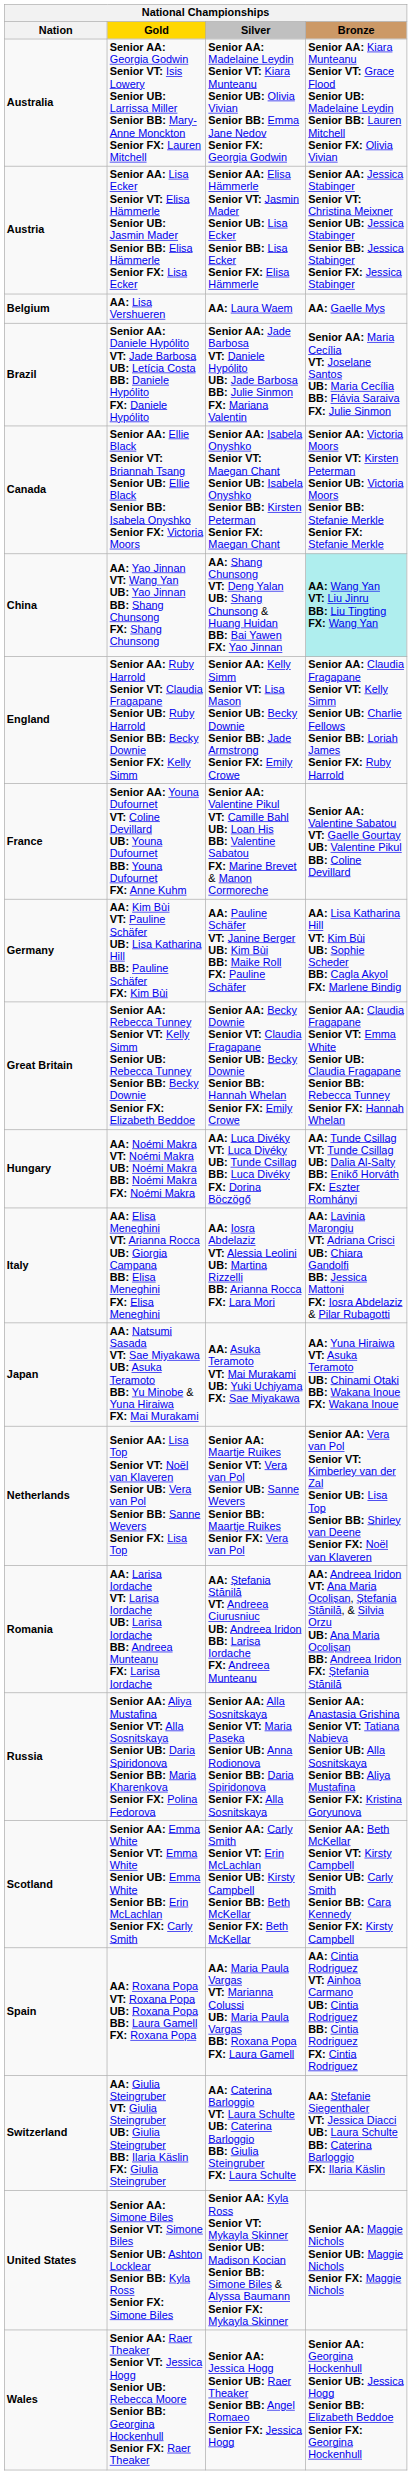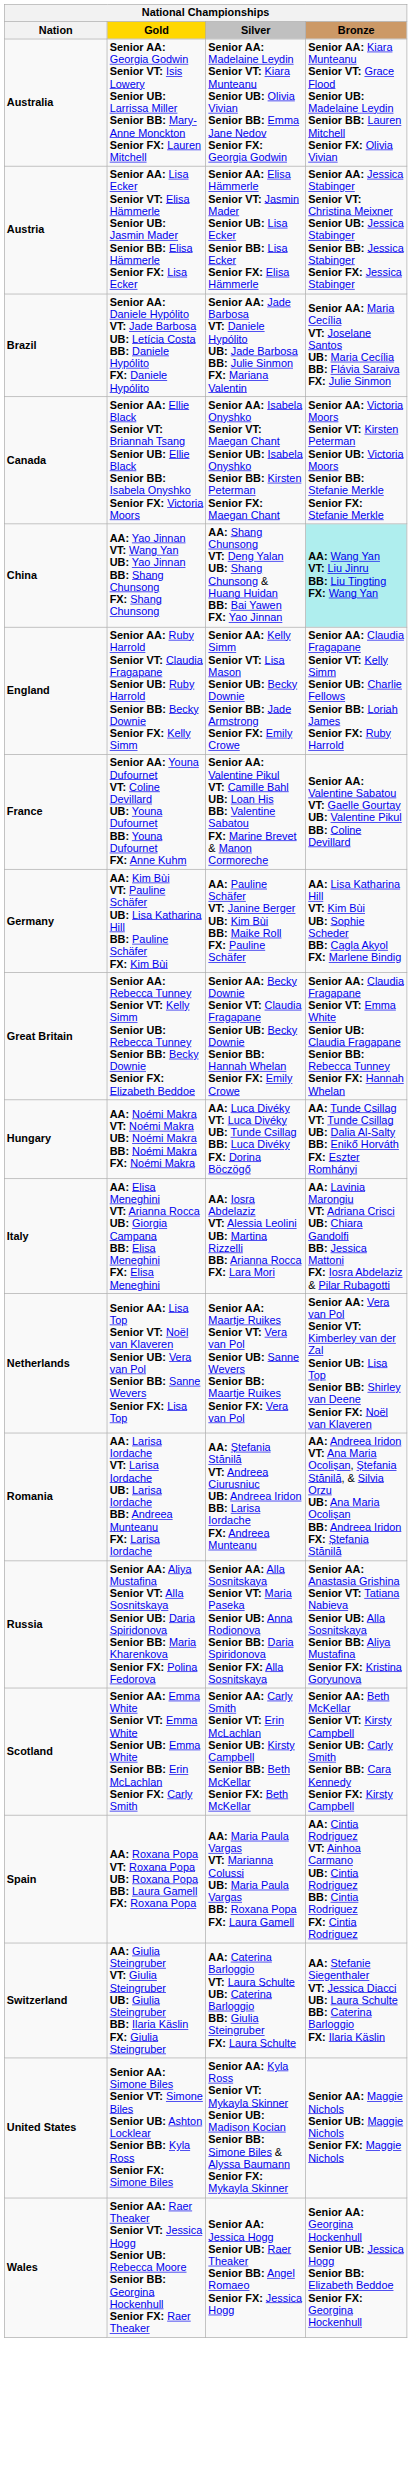 <table class="wikitable" style="width:95%;">
 <tr>
 <th colspan=4>National Championships</th>
 </tr>
 <tr>
 <th style="text-align:center; width:5%;">Nation</th>
 <td style="text-align:center; width:5%; background:gold;"><strong>Gold</strong></td>
 <td style="text-align:center; width:5%; background:silver;"><strong>Silver</strong></td>
 <td style="text-align:center; width:5%; background:#c96;"><strong>Bronze</strong></td>
 </tr>
 <tr>
 <td> <strong>Australia</strong></td>
 <td><strong>Senior AA:</strong> <a href='#'>Georgia Godwin</a><br><strong>Senior VT:</strong> <a href='#'>Isis Lowery</a>    <br><strong>Senior UB:</strong> <a href='#'>Larrissa Miller</a>    <br><strong>Senior BB:</strong> <a href='#'>Mary-Anne Monckton</a>    <br><strong>Senior FX:</strong> <a href='#'>Lauren Mitchell</a></td>
 <td><strong>Senior AA:</strong> <a href='#'>Madelaine Leydin</a><br><strong>Senior VT:</strong> <a href='#'>Kiara Munteanu</a>    <br><strong>Senior UB:</strong> <a href='#'>Olivia Vivian</a>    <br><strong>Senior BB:</strong> <a href='#'>Emma Jane Nedov</a>    <br><strong>Senior FX:</strong> <a href='#'>Georgia Godwin</a></td>
 <td><strong>Senior AA:</strong> <a href='#'>Kiara Munteanu</a> <br><strong>Senior VT:</strong> <a href='#'>Grace Flood</a>    <br><strong>Senior UB:</strong> <a href='#'>Madelaine Leydin</a>    <br><strong>Senior BB:</strong> <a href='#'>Lauren Mitchell</a>    <br><strong>Senior FX:</strong> <a href='#'>Olivia Vivian</a></td>
 </tr>
 <tr>
 <td> <strong>Austria</strong></td>
 <td><strong>Senior AA:</strong> <a href='#'>Lisa Ecker</a> <br> <strong>Senior VT:</strong> <a href='#'>Elisa Hämmerle</a> <br> <strong>Senior UB:</strong> <a href='#'>Jasmin Mader</a> <br> <strong>Senior BB:</strong> <a href='#'>Elisa Hämmerle</a> <br> <strong>Senior FX:</strong> <a href='#'>Lisa Ecker</a></td>
 <td><strong>Senior AA:</strong> <a href='#'>Elisa Hämmerle</a> <br> <strong>Senior VT:</strong> <a href='#'>Jasmin Mader</a> <br> <strong>Senior UB:</strong> <a href='#'>Lisa Ecker</a> <br> <strong>Senior BB:</strong> <a href='#'>Lisa Ecker</a> <br> <strong>Senior FX:</strong> <a href='#'>Elisa Hämmerle</a></td>
 <td><strong>Senior AA:</strong> <a href='#'>Jessica Stabinger</a> <br> <strong>Senior VT:</strong> <a href='#'>Christina Meixner</a> <br> <strong>Senior UB:</strong> <a href='#'>Jessica Stabinger</a> <br> <strong>Senior BB:</strong> <a href='#'>Jessica Stabinger</a> <br> <strong>Senior FX:</strong> <a href='#'>Jessica Stabinger</a></td>
-</tr>
-<tr>
-<td> <strong>Belgium</strong></td>
-<td><strong>AA:</strong> <a href='#'>Lisa Vershueren</a></td>
-<td><strong>AA:</strong> <a href='#'>Laura Waem</a></td>
-<td><strong>AA:</strong> <a href='#'>Gaelle Mys</a></td>
 </tr>
 <tr>
 <td> <strong>Brazil</strong></td>
 <td><strong>Senior AA:</strong> <a href='#'>Daniele Hypólito</a> <br> <strong>VT:</strong> <a href='#'>Jade Barbosa</a>  <br> <strong>UB:</strong> <a href='#'>Letícia Costa</a> <br> <strong>BB:</strong> <a href='#'>Daniele Hypólito</a> <br> <strong>FX:</strong> <a href='#'>Daniele Hypólito</a> <br></td>
 <td><strong>Senior AA:</strong> <a href='#'>Jade Barbosa</a> <br> <strong>VT:</strong> <a href='#'>Daniele Hypólito</a> <br> <strong>UB:</strong> <a href='#'>Jade Barbosa</a> <br> <strong>BB:</strong> <a href='#'>Julie Sinmon</a> <br> <strong>FX:</strong> <a href='#'>Mariana Valentin</a> <br></td>
 <td><strong>Senior AA:</strong> <a href='#'>Maria Cecília</a>  <br> <strong>VT:</strong> <a href='#'>Joselane Santos</a> <br> <strong>UB:</strong> <a href='#'>Maria Cecília</a> <br> <strong>BB:</strong> <a href='#'>Flávia Saraiva</a> <br> <strong>FX:</strong> <a href='#'>Julie Sinmon</a> <br></td>
 </tr>
 <tr>
 <td> <strong>Canada</strong></td>
 <td><strong>Senior AA:</strong> <a href='#'>Ellie Black</a><br><strong>Senior VT:</strong> <a href='#'>Briannah Tsang</a>    <br><strong>Senior UB:</strong> <a href='#'>Ellie Black</a>    <br><strong>Senior BB:</strong> <a href='#'>Isabela Onyshko</a>    <br><strong>Senior FX:</strong> <a href='#'>Victoria Moors</a></td>
 <td><strong>Senior AA:</strong> <a href='#'>Isabela Onyshko</a><br><strong>Senior VT:</strong> <a href='#'>Maegan Chant</a>    <br><strong>Senior UB:</strong> <a href='#'>Isabela Onyshko</a>    <br><strong>Senior BB:</strong> <a href='#'>Kirsten Peterman</a>    <br><strong>Senior FX:</strong> <a href='#'>Maegan Chant</a></td>
 <td><strong>Senior AA:</strong> <a href='#'>Victoria Moors</a> <br><strong>Senior VT:</strong> <a href='#'>Kirsten Peterman</a>    <br><strong>Senior UB:</strong> <a href='#'>Victoria Moors</a>    <br><strong>Senior BB:</strong> <a href='#'>Stefanie Merkle</a>    <br><strong>Senior FX:</strong> <a href='#'>Stefanie Merkle</a></td>
 </tr>
 <tr>
 <td> <strong>China</strong></td>
 <td><strong>AA:</strong> <a href='#'>Yao Jinnan</a><br><strong>VT:</strong> <a href='#'>Wang Yan</a> <br> <strong>UB:</strong> <a href='#'>Yao Jinnan</a><br> <strong>BB:</strong> <a href='#'>Shang Chunsong</a><br> <strong>FX:</strong> <a href='#'>Shang Chunsong</a></td>
 <td><strong>AA:</strong> <a href='#'>Shang Chunsong</a><br><strong>VT:</strong> <a href='#'>Deng Yalan</a> <br> <strong>UB:</strong> <a href='#'>Shang Chunsong</a> & <a href='#'>Huang Huidan</a> <br> <strong>BB:</strong> <a href='#'>Bai Yawen</a><br> <strong>FX:</strong> <a href='#'>Yao Jinnan</a></td>
 <td style="background: paleturquoise;"><strong>AA:</strong> <a href='#'>Wang Yan</a><br><strong>VT:</strong> <a href='#'>Liu Jinru</a> <br> <strong>BB:</strong> <a href='#'>Liu Tingting</a><br> <strong>FX:</strong> <a href='#'>Wang Yan</a></td>
 </tr>
 <tr>
 <td> <strong>England</strong></td>
 <td><strong>Senior AA:</strong> <a href='#'>Ruby Harrold</a> <br> <strong>Senior VT:</strong> <a href='#'>Claudia Fragapane</a> <br> <strong>Senior UB:</strong> <a href='#'>Ruby Harrold</a> <br> <strong>Senior BB:</strong> <a href='#'>Becky Downie</a> <br> <strong>Senior FX:</strong> <a href='#'>Kelly Simm</a></td>
 <td><strong>Senior AA:</strong> <a href='#'>Kelly Simm</a> <br> <strong>Senior VT:</strong> <a href='#'>Lisa Mason</a> <br> <strong>Senior UB:</strong> <a href='#'>Becky Downie</a> <br> <strong>Senior BB:</strong> <a href='#'>Jade Armstrong</a> <br> <strong>Senior FX:</strong> <a href='#'>Emily Crowe</a></td>
 <td><strong>Senior AA:</strong> <a href='#'>Claudia Fragapane</a> <br> <strong>Senior VT:</strong> <a href='#'>Kelly Simm</a> <br> <strong>Senior UB:</strong> <a href='#'>Charlie Fellows</a> <br> <strong>Senior BB:</strong> <a href='#'>Loriah James</a> <br> <strong>Senior FX:</strong> <a href='#'>Ruby Harrold</a></td>
 </tr>
 <tr>
 <td> <strong>France</strong></td>
 <td><strong>Senior AA:</strong> <a href='#'>Youna Dufournet</a> <br><strong>VT:</strong> <a href='#'>Coline Devillard</a>    <br><strong>UB:</strong> <a href='#'>Youna Dufournet</a>    <br><strong>BB:</strong> <a href='#'>Youna Dufournet</a>    <br><strong>FX:</strong> <a href='#'>Anne Kuhm</a></td>
 <td><strong>Senior AA:</strong> <a href='#'>Valentine Pikul</a><br> <strong>VT:</strong> <a href='#'>Camille Bahl</a>    <br><strong>UB:</strong> <a href='#'>Loan His</a>    <br><strong>BB:</strong> <a href='#'>Valentine Sabatou</a>    <br><strong>FX:</strong> <a href='#'>Marine Brevet</a> & <a href='#'>Manon Cormoreche</a></td>
 <td><strong>Senior AA:</strong> <a href='#'>Valentine Sabatou</a> <br><strong>VT:</strong> <a href='#'>Gaelle Gourtay</a>    <br><strong>UB:</strong> <a href='#'>Valentine Pikul</a>    <br><strong>BB:</strong> <a href='#'>Coline Devillard</a></td>
 </tr>
 <tr>
 <td> <strong>Germany</strong></td>
 <td><strong>AA:</strong> <a href='#'>Kim Bùi</a> <br> <strong>VT:</strong> <a href='#'>Pauline Schäfer</a> <br> <strong>UB:</strong> <a href='#'>Lisa Katharina Hill</a> <br><strong>BB:</strong> <a href='#'>Pauline Schäfer</a> <br> <strong>FX:</strong> <a href='#'>Kim Bùi</a></td>
 <td><strong>AA:</strong> <a href='#'>Pauline Schäfer</a>  <br> <strong>VT:</strong> <a href='#'>Janine Berger</a> <br> <strong>UB:</strong> <a href='#'>Kim Bùi</a> <br><strong>BB:</strong> <a href='#'>Maike Roll</a> <br> <strong>FX:</strong> <a href='#'>Pauline Schäfer</a></td>
 <td><strong>AA:</strong> <a href='#'>Lisa Katharina Hill</a> <br> <strong>VT:</strong> <a href='#'>Kim Bùi</a> <br> <strong>UB:</strong> <a href='#'>Sophie Scheder</a> <br><strong>BB:</strong> <a href='#'>Cagla Akyol</a> <br> <strong>FX:</strong> <a href='#'>Marlene Bindig</a></td>
 </tr>
 <tr>
 <td> <strong>Great Britain</strong></td>
 <td><strong>Senior AA:</strong> <a href='#'>Rebecca Tunney</a> <br><strong>Senior VT:</strong> <a href='#'>Kelly Simm</a>    <br><strong>Senior UB:</strong> <a href='#'>Rebecca Tunney</a>    <br><strong>Senior BB:</strong> <a href='#'>Becky Downie</a>    <br><strong>Senior FX:</strong> <a href='#'>Elizabeth Beddoe</a></td>
 <td><strong>Senior AA:</strong> <a href='#'>Becky Downie</a><br><strong>Senior VT:</strong> <a href='#'>Claudia Fragapane</a>    <br><strong>Senior UB:</strong> <a href='#'>Becky Downie</a>    <br><strong>Senior BB:</strong> <a href='#'>Hannah Whelan</a>    <br><strong>Senior FX:</strong> <a href='#'>Emily Crowe</a></td>
 <td><strong>Senior AA:</strong> <a href='#'>Claudia Fragapane</a> <br><strong>Senior VT:</strong> <a href='#'>Emma White</a>    <br><strong>Senior UB:</strong> <a href='#'>Claudia Fragapane</a>    <br><strong>Senior BB:</strong> <a href='#'>Rebecca Tunney</a>    <br><strong>Senior FX:</strong> <a href='#'>Hannah Whelan</a></td>
 </tr>
 <tr>
 <td> <strong>Hungary</strong></td>
 <td><strong>AA:</strong> <a href='#'>Noémi Makra</a> <br> <strong>VT:</strong> <a href='#'>Noémi Makra</a> <br> <strong>UB:</strong> <a href='#'>Noémi Makra</a> <br> <strong>BB:</strong> <a href='#'>Noémi Makra</a> <br> <strong>FX:</strong> <a href='#'>Noémi Makra</a></td>
 <td><strong>AA:</strong> <a href='#'>Luca Divéky</a>  <br> <strong>VT:</strong> <a href='#'>Luca Divéky</a> <br> <strong>UB:</strong> <a href='#'>Tunde Csillag</a> <br> <strong>BB:</strong> <a href='#'>Luca Divéky</a> <br> <strong>FX:</strong> <a href='#'>Dorina Böczögő</a></td>
 <td><strong>AA:</strong> <a href='#'>Tunde Csillag</a> <br> <strong>VT:</strong> <a href='#'>Tunde Csillag</a> <br> <strong>UB:</strong> <a href='#'>Dalia Al-Salty</a> <br> <strong>BB:</strong> <a href='#'>Enikő Horváth</a> <br> <strong>FX:</strong> <a href='#'>Eszter Romhányi</a></td>
 </tr>
 <tr>
 <td> <strong>Italy</strong></td>
 <td><strong>AA:</strong> <a href='#'>Elisa Meneghini</a><br><strong>VT:</strong> <a href='#'>Arianna Rocca</a>    <br><strong>UB:</strong> <a href='#'>Giorgia Campana</a>    <br><strong>BB:</strong> <a href='#'>Elisa Meneghini</a>    <br><strong>FX:</strong> <a href='#'>Elisa Meneghini</a></td>
 <td><strong>AA:</strong> <a href='#'>Iosra Abdelaziz</a><br><strong>VT:</strong> <a href='#'>Alessia Leolini</a>    <br><strong>UB:</strong> <a href='#'>Martina Rizzelli</a>    <br><strong>BB:</strong> <a href='#'>Arianna Rocca</a>    <br><strong>FX:</strong> <a href='#'>Lara Mori</a></td>
 <td><strong>AA:</strong> <a href='#'>Lavinia Marongiu</a> <br><strong>VT:</strong> <a href='#'>Adriana Crisci</a>    <br><strong>UB:</strong> <a href='#'>Chiara Gandolfi</a>    <br><strong>BB:</strong> <a href='#'>Jessica Mattoni</a>    <br><strong>FX:</strong> <a href='#'>Iosra Abdelaziz</a> & <a href='#'>Pilar Rubagotti</a></td>
 </tr>
 <tr>
-<td> <strong>Japan</strong></td>
-<td><strong>AA:</strong> <a href='#'>Natsumi Sasada</a> <br><strong>VT:</strong> <a href='#'>Sae Miyakawa</a> <br> <strong>UB:</strong> <a href='#'>Asuka Teramoto</a><br> <strong>BB:</strong> <a href='#'>Yu Minobe</a> & <a href='#'>Yuna Hiraiwa</a><br> <strong>FX:</strong> <a href='#'>Mai Murakami</a></td>
-<td><strong>AA:</strong> <a href='#'>Asuka Teramoto</a> <br><strong>VT:</strong> <a href='#'>Mai Murakami</a> <br> <strong>UB:</strong> <a href='#'>Yuki Uchiyama</a><br><strong>FX:</strong> <a href='#'>Sae Miyakawa</a></td>
-<td><strong>AA:</strong> <a href='#'>Yuna Hiraiwa</a> <br><strong>VT:</strong> <a href='#'>Asuka Teramoto</a> <br> <strong>UB:</strong> <a href='#'>Chinami Otaki</a><br> <strong>BB:</strong> <a href='#'>Wakana Inoue</a><br> <strong>FX:</strong> <a href='#'>Wakana Inoue</a></td>
-</tr>
-<tr>
 <td> <strong>Netherlands</strong></td>
 <td><strong>Senior AA:</strong> <a href='#'>Lisa Top</a><br><strong>Senior VT:</strong> <a href='#'>Noël van Klaveren</a>    <br><strong>Senior UB:</strong> <a href='#'>Vera van Pol</a>    <br><strong>Senior BB:</strong> <a href='#'>Sanne Wevers</a>    <br><strong>Senior FX:</strong> <a href='#'>Lisa Top</a></td>
 <td><strong>Senior AA:</strong> <a href='#'>Maartje Ruikes</a><br><strong>Senior VT:</strong> <a href='#'>Vera van Pol</a>    <br><strong>Senior UB:</strong> <a href='#'>Sanne Wevers</a>    <br><strong>Senior BB:</strong> <a href='#'>Maartje Ruikes</a>    <br><strong>Senior FX:</strong> <a href='#'>Vera van Pol</a></td>
 <td><strong>Senior AA:</strong> <a href='#'>Vera van Pol</a> <br><strong>Senior VT:</strong> <a href='#'>Kimberley van der Zal</a>    <br><strong>Senior UB:</strong> <a href='#'>Lisa Top</a>    <br><strong>Senior BB:</strong> <a href='#'>Shirley van Deene</a>    <br><strong>Senior FX:</strong> <a href='#'>Noël van Klaveren</a></td>
 </tr>
 <tr>
 <td> <strong>Romania</strong></td>
 <td><strong>AA:</strong> <a href='#'>Larisa Iordache</a> <br> <strong>VT:</strong> <a href='#'>Larisa Iordache</a> <br> <strong>UB:</strong> <a href='#'>Larisa Iordache</a> <br> <strong>BB:</strong> <a href='#'>Andreea Munteanu</a> <br> <strong>FX:</strong> <a href='#'>Larisa Iordache</a></td>
 <td><strong>AA:</strong> <a href='#'>Ștefania Stănilă</a> <br> <strong>VT:</strong> <a href='#'>Andreea Ciurusniuc</a> <br> <strong>UB:</strong> <a href='#'>Andreea Iridon</a> <br> <strong>BB:</strong> <a href='#'>Larisa Iordache</a> <br> <strong>FX:</strong> <a href='#'>Andreea Munteanu</a></td>
 <td><strong>AA:</strong> <a href='#'>Andreea Iridon</a> <br> <strong>VT:</strong> <a href='#'>Ana Maria Ocolișan</a>, <a href='#'>Ștefania Stănilă</a>, & <a href='#'>Silvia Orzu</a>  <br> <strong>UB:</strong> <a href='#'>Ana Maria Ocolișan</a> <br> <strong>BB:</strong> <a href='#'>Andreea Iridon</a> <br> <strong>FX:</strong> <a href='#'>Ștefania Stănilă</a></td>
 </tr>
 <tr>
 <td> <strong>Russia</strong></td>
 <td><strong>Senior AA:</strong> <a href='#'>Aliya Mustafina</a><br><strong>Senior VT:</strong> <a href='#'>Alla Sosnitskaya</a>    <br><strong>Senior UB:</strong> <a href='#'>Daria Spiridonova</a>    <br><strong>Senior BB:</strong> <a href='#'>Maria Kharenkova</a>    <br><strong>Senior FX:</strong> <a href='#'>Polina Fedorova</a></td>
 <td><strong>Senior AA:</strong> <a href='#'>Alla Sosnitskaya</a><br><strong>Senior VT:</strong> <a href='#'>Maria Paseka</a>    <br><strong>Senior UB:</strong> <a href='#'>Anna Rodionova</a>    <br><strong>Senior BB:</strong> <a href='#'>Daria Spiridonova</a>    <br><strong>Senior FX:</strong> <a href='#'>Alla Sosnitskaya</a></td>
 <td><strong>Senior AA:</strong> <a href='#'>Anastasia Grishina</a> <br><strong>Senior VT:</strong> <a href='#'>Tatiana Nabieva</a>    <br><strong>Senior UB:</strong> <a href='#'>Alla Sosnitskaya</a>    <br><strong>Senior BB:</strong> <a href='#'>Aliya Mustafina</a>    <br><strong>Senior FX:</strong> <a href='#'>Kristina Goryunova</a></td>
 </tr>
 <tr>
 <td> <strong>Scotland</strong></td>
 <td><strong>Senior AA:</strong> <a href='#'>Emma White</a> <br><strong>Senior VT:</strong> <a href='#'>Emma White</a>    <br><strong>Senior UB:</strong> <a href='#'>Emma White</a>    <br><strong>Senior BB:</strong> <a href='#'>Erin McLachlan</a>    <br><strong>Senior FX:</strong> <a href='#'>Carly Smith</a></td>
 <td><strong>Senior AA:</strong> <a href='#'>Carly Smith</a><br> <strong>Senior VT:</strong> <a href='#'>Erin McLachlan</a>    <br><strong>Senior UB:</strong> <a href='#'>Kirsty Campbell</a>    <br><strong>Senior BB:</strong> <a href='#'>Beth McKellar</a>    <br><strong>Senior FX:</strong> <a href='#'>Beth McKellar</a></td>
 <td><strong>Senior AA:</strong> <a href='#'>Beth McKellar</a> <br><strong>Senior VT:</strong> <a href='#'>Kirsty Campbell</a>    <br><strong>Senior UB:</strong> <a href='#'>Carly Smith</a>    <br><strong>Senior BB:</strong> <a href='#'>Cara Kennedy</a>    <br><strong>Senior FX:</strong> <a href='#'>Kirsty Campbell</a></td>
 </tr>
 <tr>
 <td> <strong>Spain</strong></td>
 <td><strong>AA:</strong> <a href='#'>Roxana Popa</a><br><strong>VT:</strong> <a href='#'>Roxana Popa</a>    <br><strong>UB:</strong> <a href='#'>Roxana Popa</a>    <br><strong>BB:</strong> <a href='#'>Laura Gamell</a>    <br><strong>FX:</strong> <a href='#'>Roxana Popa</a></td>
 <td><strong>AA:</strong> <a href='#'>Maria Paula Vargas</a><br><strong>VT:</strong> <a href='#'>Marianna Colussi</a>    <br><strong>UB:</strong> <a href='#'>Maria Paula Vargas</a>    <br><strong>BB:</strong> <a href='#'>Roxana Popa</a>    <br><strong>FX:</strong> <a href='#'>Laura Gamell</a></td>
 <td><strong>AA:</strong> <a href='#'>Cintia Rodriguez</a> <br><strong>VT:</strong> <a href='#'>Ainhoa Carmano</a>    <br><strong>UB:</strong> <a href='#'>Cintia Rodriguez</a>    <br><strong>BB:</strong> <a href='#'>Cintia Rodriguez</a>    <br><strong>FX:</strong> <a href='#'>Cintia Rodriguez</a></td>
 </tr>
 <tr>
 <td> <strong>Switzerland</strong></td>
 <td><strong>AA:</strong> <a href='#'>Giulia Steingruber</a> <br> <strong>VT:</strong> <a href='#'>Giulia Steingruber</a> <br> <strong>UB:</strong> <a href='#'>Giulia Steingruber</a> <br> <strong>BB:</strong> <a href='#'>Ilaria Käslin</a> <br> <strong>FX:</strong> <a href='#'>Giulia Steingruber</a></td>
 <td><strong>AA:</strong> <a href='#'>Caterina Barloggio</a> <br> <strong>VT:</strong> <a href='#'>Laura Schulte</a> <br> <strong>UB:</strong> <a href='#'>Caterina Barloggio</a> <br> <strong>BB:</strong> <a href='#'>Giulia Steingruber</a> <br> <strong>FX:</strong> <a href='#'>Laura Schulte</a></td>
 <td><strong>AA:</strong> <a href='#'>Stefanie Siegenthaler</a> <br> <strong>VT:</strong> <a href='#'>Jessica Diacci</a> <br> <strong>UB:</strong> <a href='#'>Laura Schulte</a> <br> <strong>BB:</strong> <a href='#'>Caterina Barloggio</a> <br> <strong>FX:</strong> <a href='#'>Ilaria Käslin</a></td>
 </tr>
 <tr>
 <td> <strong>United States</strong></td>
 <td><strong>Senior AA:</strong> <a href='#'>Simone Biles</a> <br> <strong>Senior VT:</strong> <a href='#'>Simone Biles</a> <br> <strong>Senior UB:</strong> <a href='#'>Ashton Locklear</a> <br> <strong>Senior BB:</strong> <a href='#'>Kyla Ross</a> <br> <strong>Senior FX:</strong> <a href='#'>Simone Biles</a></td>
 <td><strong>Senior AA:</strong> <a href='#'>Kyla Ross</a> <br> <strong>Senior VT:</strong> <a href='#'>Mykayla Skinner</a> <br> <strong>Senior UB:</strong> <a href='#'>Madison Kocian</a> <br> <strong>Senior BB:</strong> <a href='#'>Simone Biles</a> & <a href='#'>Alyssa Baumann</a> <br> <strong>Senior FX:</strong> <a href='#'>Mykayla Skinner</a></td>
 <td><strong>Senior AA:</strong> <a href='#'>Maggie Nichols</a> <br> <strong>Senior UB:</strong> <a href='#'>Maggie Nichols</a> <br><strong>Senior FX:</strong> <a href='#'>Maggie Nichols</a></td>
 </tr>
 <tr>
 <td> <strong>Wales</strong></td>
 <td><strong>Senior AA:</strong> <a href='#'>Raer Theaker</a> <br><strong>Senior VT:</strong> <a href='#'>Jessica Hogg</a>    <br><strong>Senior UB:</strong> <a href='#'>Rebecca Moore</a>    <br><strong>Senior BB:</strong> <a href='#'>Georgina Hockenhull</a>    <br><strong>Senior FX:</strong> <a href='#'>Raer Theaker</a></td>
 <td><strong>Senior AA:</strong> <a href='#'>Jessica Hogg</a><br> <strong>Senior UB:</strong> <a href='#'>Raer Theaker</a>    <br><strong>Senior BB:</strong> <a href='#'>Angel Romaeo</a>    <br><strong>Senior FX:</strong> <a href='#'>Jessica Hogg</a></td>
 <td><strong>Senior AA:</strong> <a href='#'>Georgina Hockenhull</a> <br><strong>Senior UB:</strong> <a href='#'>Jessica Hogg</a>    <br><strong>Senior BB:</strong> <a href='#'>Elizabeth Beddoe</a>    <br><strong>Senior FX:</strong> <a href='#'>Georgina Hockenhull</a></td>
 </tr>
 </table>
